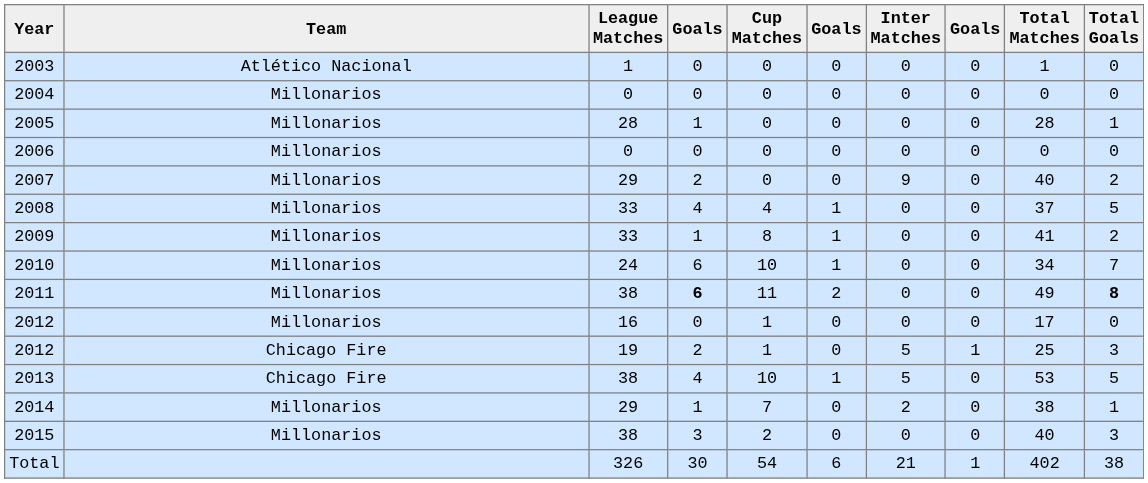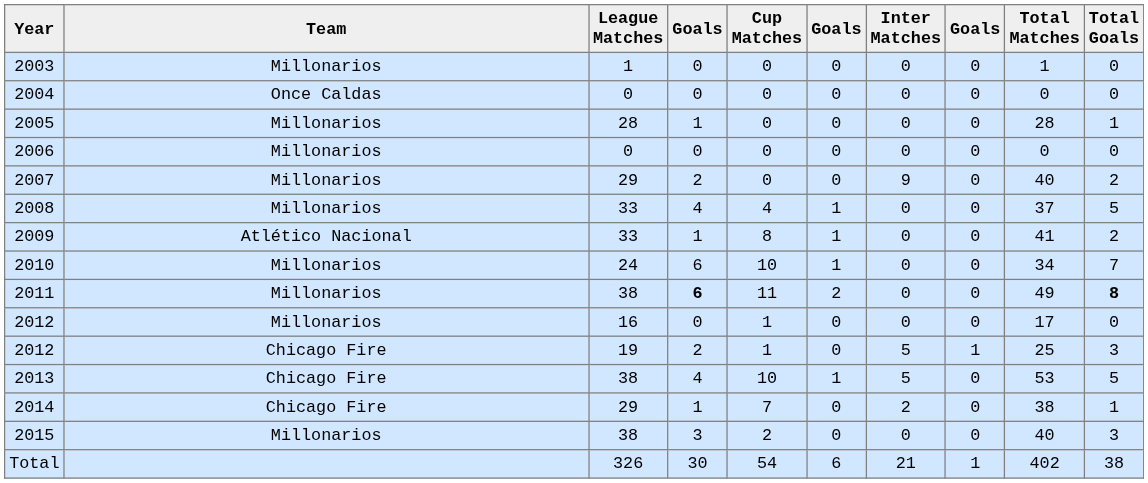 <table cellpadding=3 cellspacing=0 width=100% width=40% border=1 style="border-collapse:collapse"|>
 <tr align=center>
 <th bgcolor=#efefef width=5%>Year</th>
 <th bgcolor=#efefef width=120>Team</th>
 <th bgcolor=#efefef width=5%>League Matches</th>
 <th bgcolor=#efefef width=5%>Goals</th>
 <th bgcolor=#efefef width=5%>Cup Matches</th>
 <th bgcolor=#efefef width=5%>Goals</th>
 <th bgcolor=#efefef width=5%>Inter Matches</th>
 <th bgcolor=#efefef width=5%>Goals</th>
 <th bgcolor=#efefef width=5%>Total Matches</th>
 <th bgcolor=#efefef width=5%>Total Goals</th>
 </tr>
 <tr align=center bgcolor=#D0E7FF>
 <td>2003</td>
-<td>Atlético Nacional</td>
+<td>Millonarios</td>
 <td>1</td>
 <td>0</td>
 <td>0</td>
 <td>0</td>
 <td>0</td>
 <td>0</td>
 <td>1</td>
 <td>0</td>
 </tr>
 <tr align=center bgcolor=#D0E7FF>
 <td>2004</td>
-<td>Millonarios</td>
+<td>Once Caldas</td>
 <td>0</td>
 <td>0</td>
 <td>0</td>
 <td>0</td>
 <td>0</td>
 <td>0</td>
 <td>0</td>
 <td>0</td>
 </tr>
 <tr align=center bgcolor=#D0E7FF>
 <td>2005</td>
 <td>Millonarios</td>
 <td>28</td>
 <td>1</td>
 <td>0</td>
 <td>0</td>
 <td>0</td>
 <td>0</td>
 <td>28</td>
 <td>1</td>
 </tr>
 <tr align=center bgcolor=#D0E7FF>
 <td>2006</td>
 <td>Millonarios</td>
 <td>0</td>
 <td>0</td>
 <td>0</td>
 <td>0</td>
 <td>0</td>
 <td>0</td>
 <td>0</td>
 <td>0</td>
 </tr>
 <tr align=center bgcolor=#D0E7FF>
 <td>2007</td>
 <td>Millonarios</td>
 <td>29</td>
 <td>2</td>
 <td>0</td>
 <td>0</td>
 <td>9</td>
 <td>0</td>
 <td>40</td>
 <td>2</td>
 </tr>
 <tr align=center bgcolor=#D0E7FF>
 <td>2008</td>
 <td>Millonarios</td>
 <td>33</td>
 <td>4</td>
 <td>4</td>
 <td>1</td>
 <td>0</td>
 <td>0</td>
 <td>37</td>
 <td>5</td>
 </tr>
 <tr align=center bgcolor=#DOE7FF>
 <td>2009</td>
-<td>Millonarios</td>
+<td>Atlético Nacional</td>
 <td>33</td>
 <td>1</td>
 <td>8</td>
 <td>1</td>
 <td>0</td>
 <td>0</td>
 <td>41</td>
 <td>2</td>
 </tr>
 <tr align=center bgcolor=#DOE7FF>
 <td>2010</td>
 <td>Millonarios</td>
 <td>24</td>
 <td>6</td>
 <td>10</td>
 <td>1</td>
 <td>0</td>
 <td>0</td>
 <td>34</td>
 <td>7</td>
 </tr>
 <tr align=center bgcolor=#DOE7FF>
 <td>2011</td>
 <td>Millonarios</td>
 <td>38</td>
 <td><strong>6</strong></td>
 <td>11</td>
 <td>2</td>
 <td>0</td>
 <td>0</td>
 <td>49</td>
 <td><strong>8</strong></td>
 </tr>
 <tr align=center bgcolor=#DOE7FF>
 <td>2012</td>
 <td>Millonarios</td>
 <td>16</td>
 <td>0</td>
 <td>1</td>
 <td>0</td>
 <td>0</td>
 <td>0</td>
 <td>17</td>
 <td>0</td>
 </tr>
 <tr align=center bgcolor=#DOE7FF>
 <td>2012</td>
 <td Chicago Fire S.C.>Chicago Fire</td>
 <td>19</td>
 <td>2</td>
 <td>1</td>
 <td>0</td>
 <td>5</td>
 <td>1</td>
 <td>25</td>
 <td>3</td>
 </tr>
 <tr align=center bgcolor=#DOE7FF>
 <td>2013</td>
 <td Chicago Fire S.C.>Chicago Fire</td>
 <td>38</td>
 <td>4</td>
 <td>10</td>
 <td>1</td>
 <td>5</td>
 <td>0</td>
 <td>53</td>
 <td>5</td>
 </tr>
 <tr align=center bgcolor=#DOE7FF>
 <td>2014</td>
-<td>Millonarios</td>
+<td Chicago Fire S.C.>Chicago Fire</td>
 <td>29</td>
 <td>1</td>
 <td>7</td>
 <td>0</td>
 <td>2</td>
 <td>0</td>
 <td>38</td>
 <td>1</td>
 </tr>
 <tr align=center bgcolor=#DOE7FF>
 <td>2015</td>
 <td>Millonarios</td>
 <td>38</td>
 <td>3</td>
 <td>2</td>
 <td>0</td>
 <td>0</td>
 <td>0</td>
 <td>40</td>
 <td>3</td>
 </tr>
 <tr align=center bgcolor=#DOE7FF>
 <td>Total</td>
 <td></td>
 <td>326</td>
 <td>30</td>
 <td>54</td>
 <td>6</td>
 <td>21</td>
 <td>1</td>
 <td>402</td>
 <td>38</td>
 </tr>
 </table>
